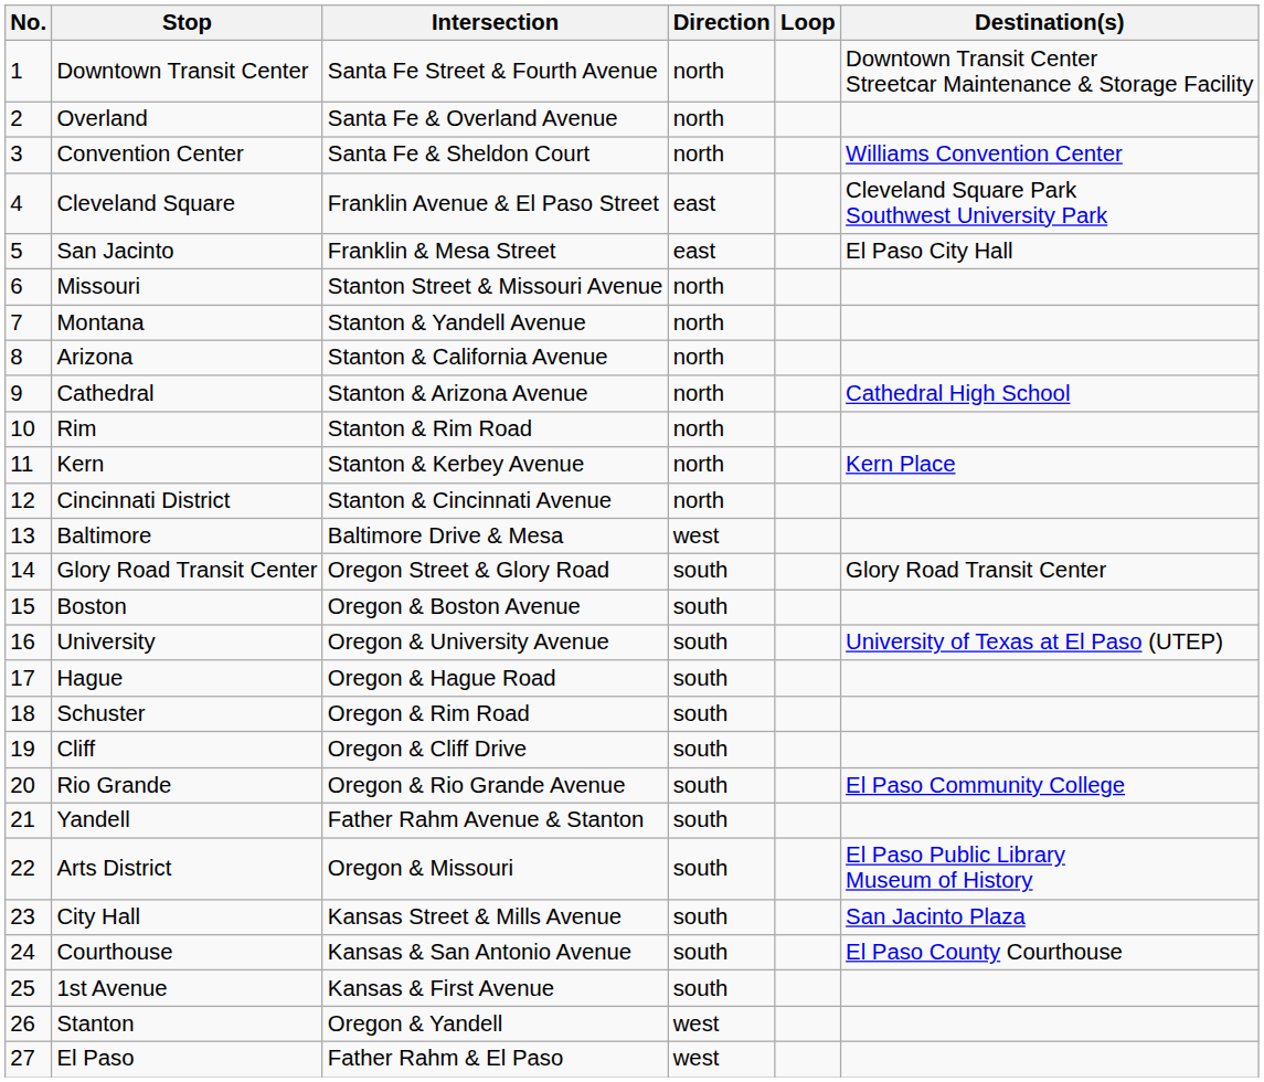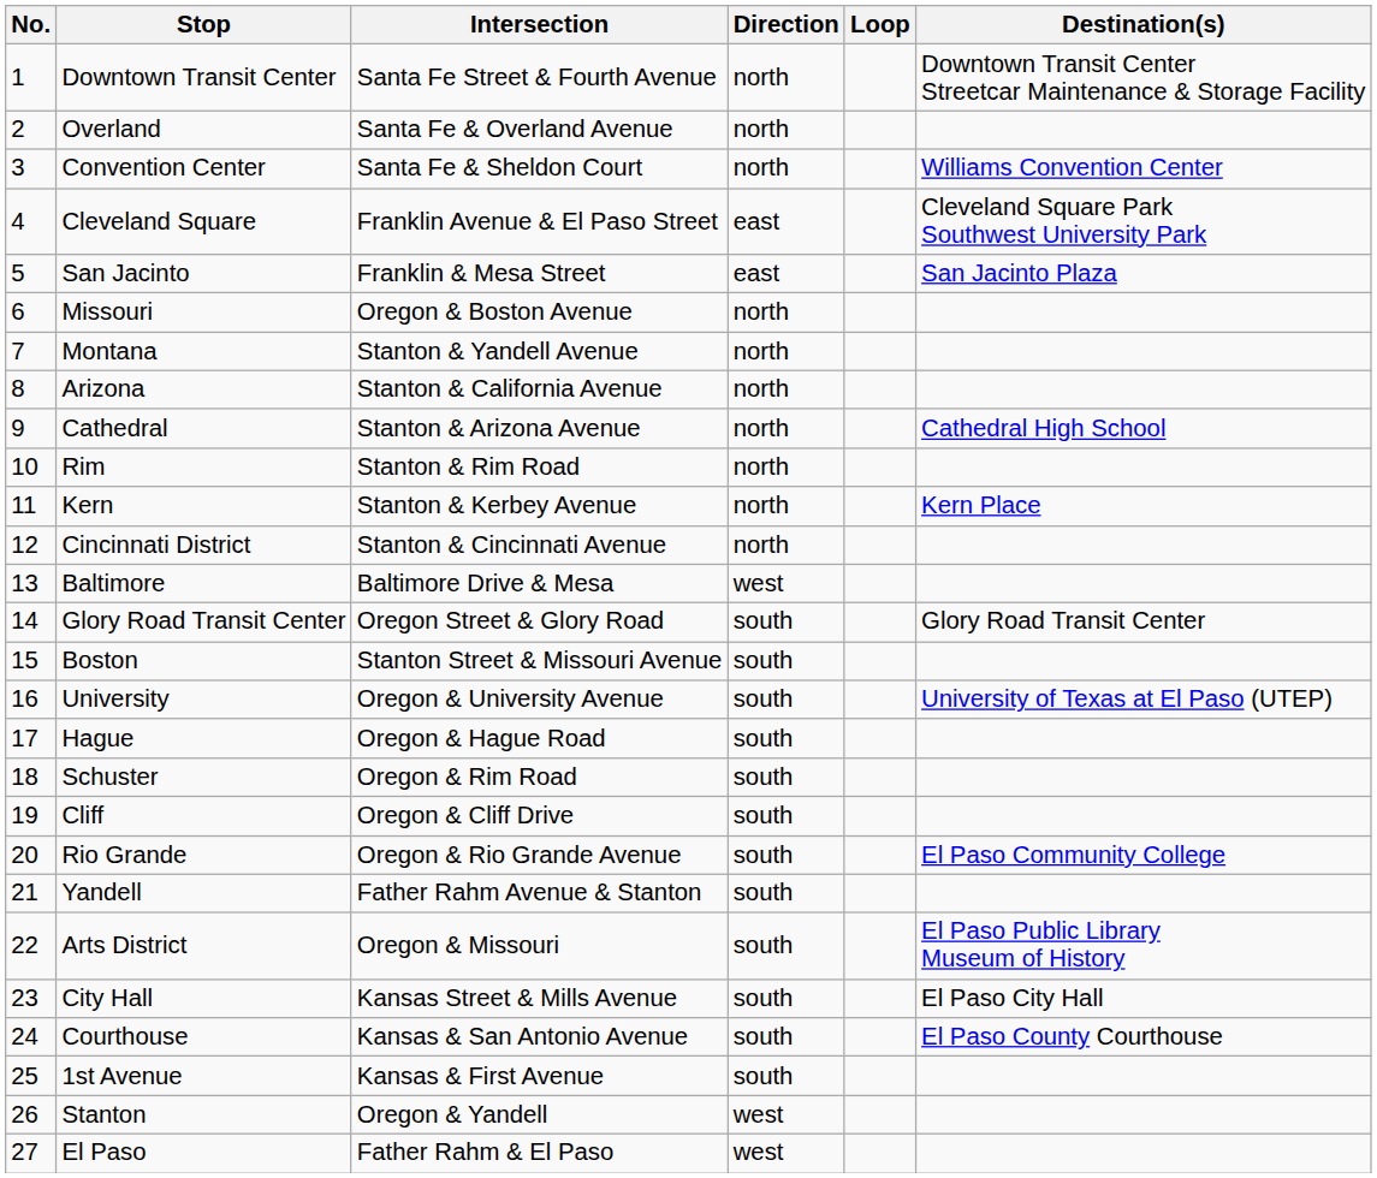 <table class="wikitable">
 <tr>
 <th>No.</th>
 <th>Stop</th>
 <th>Intersection</th>
 <th>Direction</th>
 <th>Loop</th>
 <th>Destination(s)</th>
 </tr>
 <tr>
 <td>1</td>
 <td>Downtown Transit Center</td>
 <td>Santa Fe Street & Fourth Avenue</td>
 <td>north</td>
 <td></td>
 <td>Downtown Transit Center<br>Streetcar Maintenance & Storage Facility</td>
 </tr>
 <tr>
 <td>2</td>
 <td>Overland</td>
 <td>Santa Fe & Overland Avenue</td>
 <td>north</td>
 <td></td>
 <td></td>
 </tr>
 <tr>
 <td>3</td>
 <td>Convention Center</td>
 <td>Santa Fe & Sheldon Court</td>
 <td>north</td>
 <td></td>
 <td><a href='#'>Williams Convention Center</a></td>
 </tr>
 <tr>
 <td>4</td>
 <td>Cleveland Square</td>
 <td>Franklin Avenue & El Paso Street</td>
 <td>east</td>
 <td></td>
 <td>Cleveland Square Park<br><a href='#'>Southwest University Park</a></td>
 </tr>
 <tr>
 <td>5</td>
 <td>San Jacinto</td>
 <td>Franklin & Mesa Street</td>
 <td>east</td>
 <td> </td>
-<td>El Paso City Hall</td>
+<td><a href='#'>San Jacinto Plaza</a></td>
 </tr>
 <tr>
 <td>6</td>
 <td>Missouri</td>
-<td>Stanton Street & Missouri Avenue</td>
+<td>Oregon & Boston Avenue</td>
 <td>north</td>
 <td></td>
 <td></td>
 </tr>
 <tr>
 <td>7</td>
 <td>Montana</td>
 <td>Stanton & Yandell Avenue</td>
 <td>north</td>
 <td></td>
 <td></td>
 </tr>
 <tr>
 <td>8</td>
 <td>Arizona</td>
 <td>Stanton & California Avenue</td>
 <td>north</td>
 <td></td>
 <td></td>
 </tr>
 <tr>
 <td>9</td>
 <td>Cathedral</td>
 <td>Stanton & Arizona Avenue</td>
 <td>north</td>
 <td></td>
 <td><a href='#'>Cathedral High School</a></td>
 </tr>
 <tr>
 <td>10</td>
 <td>Rim</td>
 <td>Stanton & Rim Road</td>
 <td>north</td>
 <td></td>
 <td></td>
 </tr>
 <tr>
 <td>11</td>
 <td>Kern</td>
 <td>Stanton & Kerbey Avenue</td>
 <td>north</td>
 <td></td>
 <td><a href='#'>Kern Place</a></td>
 </tr>
 <tr>
 <td>12</td>
 <td>Cincinnati District</td>
 <td>Stanton & Cincinnati Avenue</td>
 <td>north</td>
 <td></td>
 <td></td>
 </tr>
 <tr>
 <td>13</td>
 <td>Baltimore</td>
 <td>Baltimore Drive & Mesa</td>
 <td>west</td>
 <td></td>
 <td></td>
 </tr>
 <tr>
 <td>14</td>
 <td>Glory Road Transit Center</td>
 <td>Oregon Street & Glory Road</td>
 <td>south</td>
 <td></td>
 <td>Glory Road Transit Center</td>
 </tr>
 <tr>
 <td>15</td>
 <td>Boston</td>
-<td>Oregon & Boston Avenue</td>
+<td>Stanton Street & Missouri Avenue</td>
 <td>south</td>
 <td></td>
 <td></td>
 </tr>
 <tr>
 <td>16</td>
 <td>University</td>
 <td>Oregon & University Avenue</td>
 <td>south</td>
 <td></td>
 <td><a href='#'>University of Texas at El Paso</a> (UTEP)</td>
 </tr>
 <tr>
 <td>17</td>
 <td>Hague</td>
 <td>Oregon & Hague Road</td>
 <td>south</td>
 <td></td>
 <td></td>
 </tr>
 <tr>
 <td>18</td>
 <td>Schuster</td>
 <td>Oregon & Rim Road</td>
 <td>south</td>
 <td></td>
 <td></td>
 </tr>
 <tr>
 <td>19</td>
 <td>Cliff</td>
 <td>Oregon & Cliff Drive</td>
 <td>south</td>
 <td></td>
 <td></td>
 </tr>
 <tr>
 <td>20</td>
 <td>Rio Grande</td>
 <td>Oregon & Rio Grande Avenue</td>
 <td>south</td>
 <td></td>
 <td><a href='#'>El Paso Community College</a></td>
 </tr>
 <tr>
 <td>21</td>
 <td>Yandell</td>
 <td>Father Rahm Avenue & Stanton</td>
 <td>south</td>
 <td></td>
 <td></td>
 </tr>
 <tr>
 <td>22</td>
 <td>Arts District</td>
 <td>Oregon & Missouri</td>
 <td>south</td>
 <td></td>
 <td><a href='#'>El Paso Public Library</a><br><a href='#'>Museum of History</a></td>
 </tr>
 <tr>
 <td>23</td>
 <td>City Hall</td>
 <td>Kansas Street & Mills Avenue</td>
 <td>south</td>
 <td></td>
-<td><a href='#'>San Jacinto Plaza</a></td>
+<td>El Paso City Hall</td>
 </tr>
 <tr>
 <td>24</td>
 <td>Courthouse</td>
 <td>Kansas & San Antonio Avenue</td>
 <td>south</td>
 <td></td>
 <td><a href='#'>El Paso County</a> Courthouse</td>
 </tr>
 <tr>
 <td>25</td>
 <td>1st Avenue</td>
 <td>Kansas & First Avenue</td>
 <td>south</td>
 <td></td>
 <td></td>
 </tr>
 <tr>
 <td>26</td>
 <td>Stanton</td>
 <td>Oregon & Yandell</td>
 <td>west</td>
 <td></td>
 <td></td>
 </tr>
 <tr>
 <td>27</td>
 <td>El Paso</td>
 <td>Father Rahm & El Paso</td>
 <td>west</td>
 <td></td>
 <td></td>
 </tr>
 </table>
